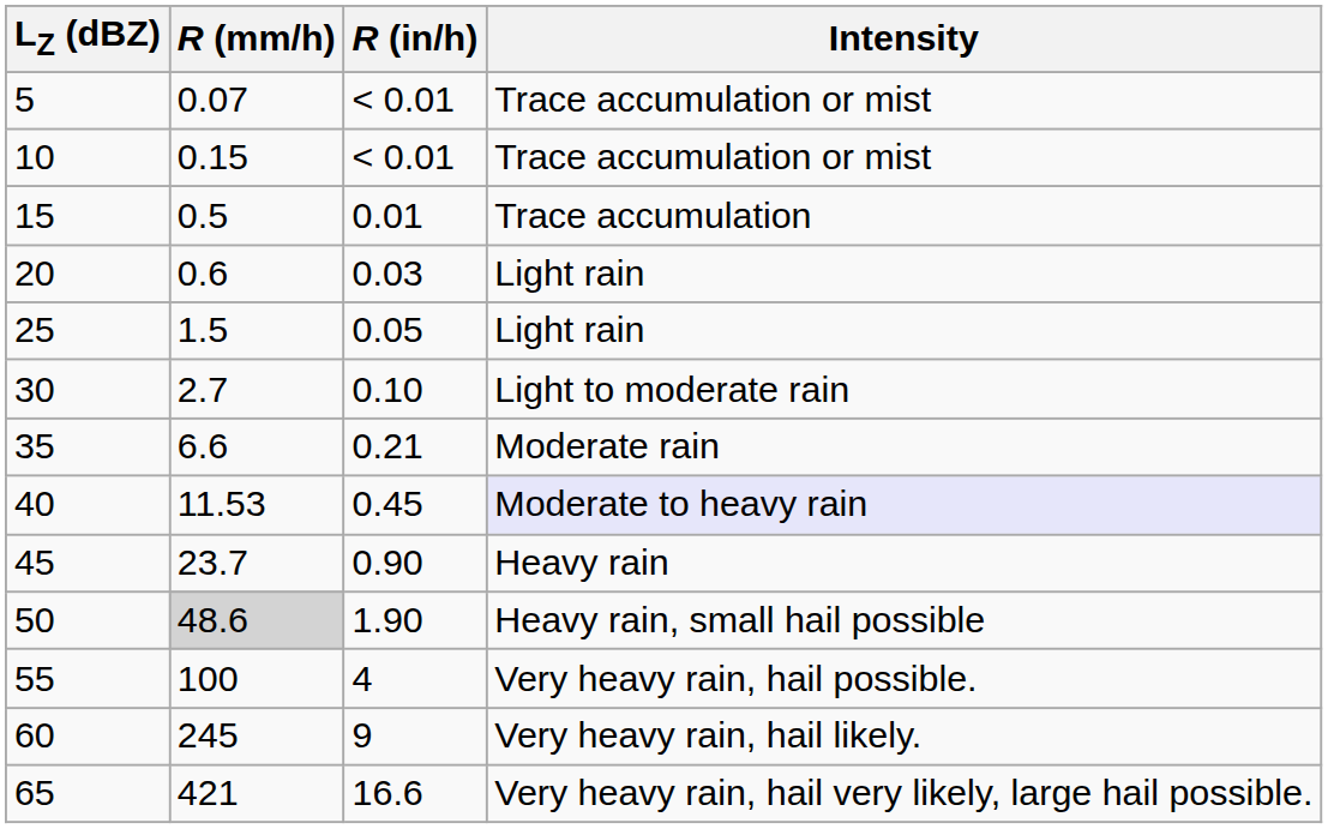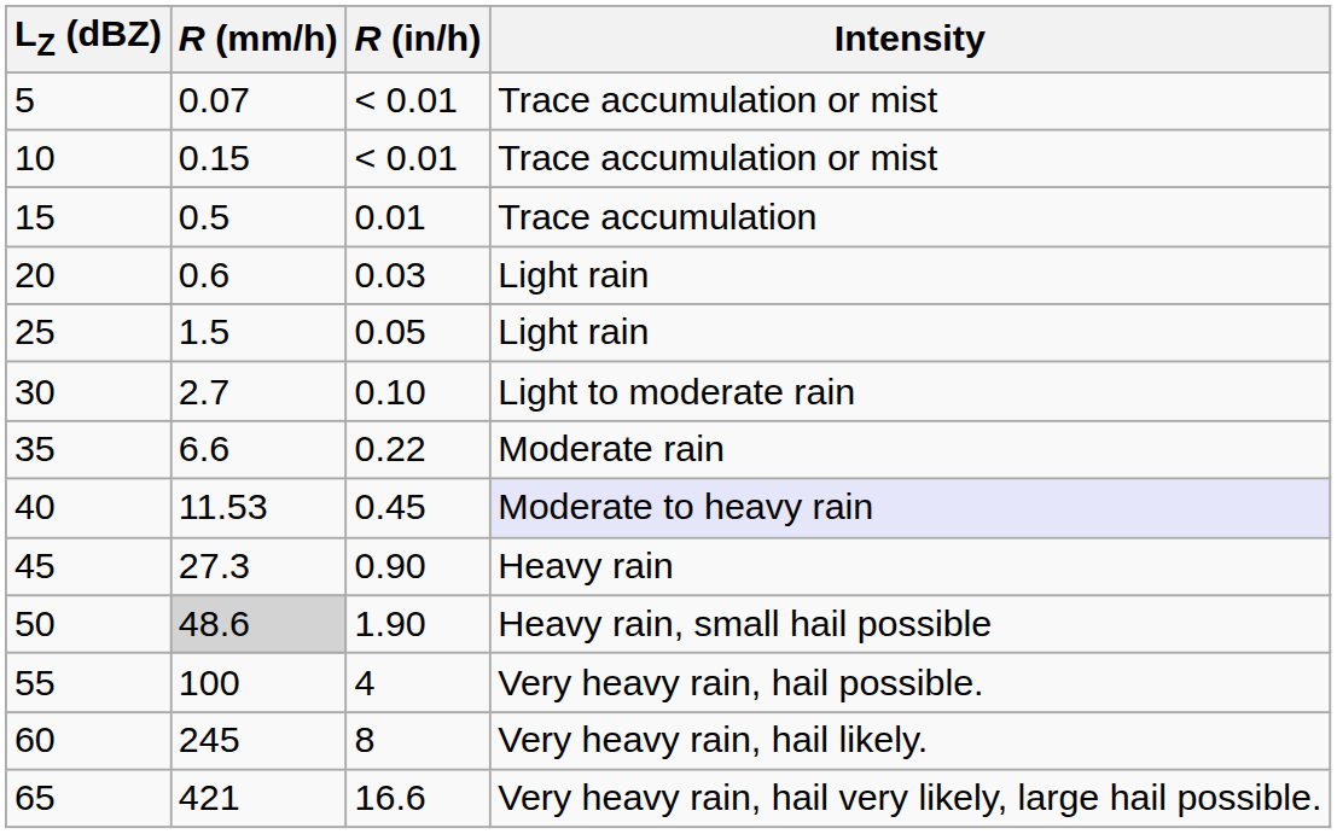 <table class="wikitable">
 <tr>
 <th>L<sub>Z</sub> (dBZ)</th>
 <th><em>R</em> (mm/h)</th>
 <th><em>R</em> (in/h)</th>
 <th>Intensity</th>
 </tr>
 <tr>
 <td>5</td>
 <td>0.07</td>
 <td>< 0.01</td>
 <td>Trace accumulation or mist</td>
 </tr>
 <tr>
 <td>10</td>
 <td>0.15</td>
 <td>< 0.01</td>
 <td>Trace accumulation or mist</td>
 </tr>
 <tr>
 <td>15</td>
 <td>0.5</td>
 <td>0.01</td>
 <td>Trace accumulation</td>
 </tr>
 <tr>
 <td>20</td>
 <td>0.6</td>
 <td>0.03</td>
 <td>Light rain</td>
 </tr>
 <tr>
 <td>25</td>
 <td>1.5</td>
 <td>0.05</td>
 <td>Light rain</td>
 </tr>
 <tr>
 <td>30</td>
 <td>2.7</td>
 <td>0.10</td>
 <td>Light to moderate rain</td>
 </tr>
 <tr>
 <td>35</td>
 <td>6.6</td>
-<td>0.21</td>
+<td>0.22</td>
 <td>Moderate rain</td>
 </tr>
 <tr>
 <td>40</td>
 <td>11.53</td>
 <td>0.45</td>
 <td style="background: lavender;">Moderate to heavy rain</td>
 </tr>
 <tr>
 <td>45</td>
-<td>23.7</td>
+<td>27.3</td>
 <td>0.90</td>
 <td>Heavy rain</td>
 </tr>
 <tr>
 <td>50</td>
 <td style="background: lightgrey;">48.6</td>
 <td>1.90</td>
 <td>Heavy rain, small hail possible</td>
 </tr>
 <tr>
 <td>55</td>
 <td>100</td>
 <td>4</td>
 <td>Very heavy rain, hail possible.</td>
 </tr>
 <tr>
 <td>60</td>
 <td>245</td>
-<td>9</td>
+<td>8</td>
 <td>Very heavy rain, hail likely.</td>
 </tr>
 <tr>
 <td>65</td>
 <td>421</td>
 <td>16.6</td>
 <td>Very heavy rain, hail very likely, large hail possible.</td>
 </tr>
 </table>
